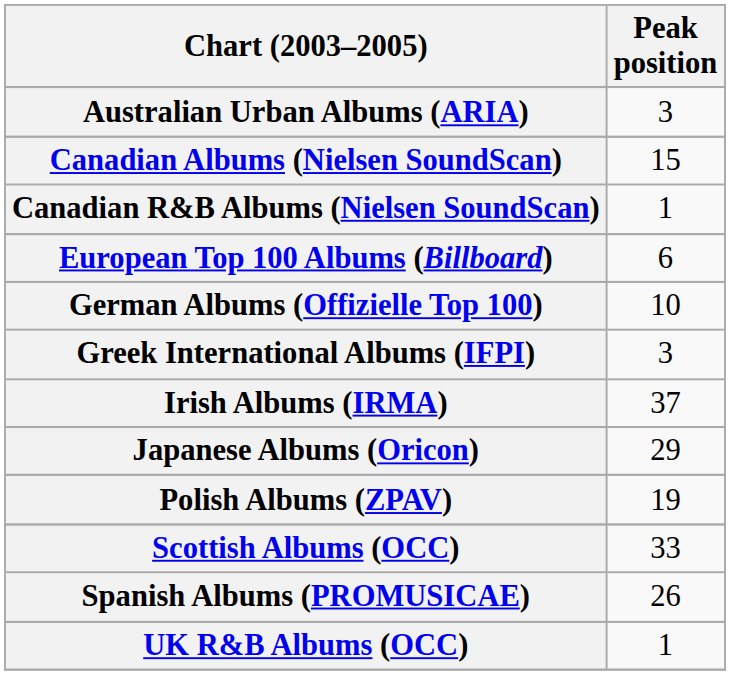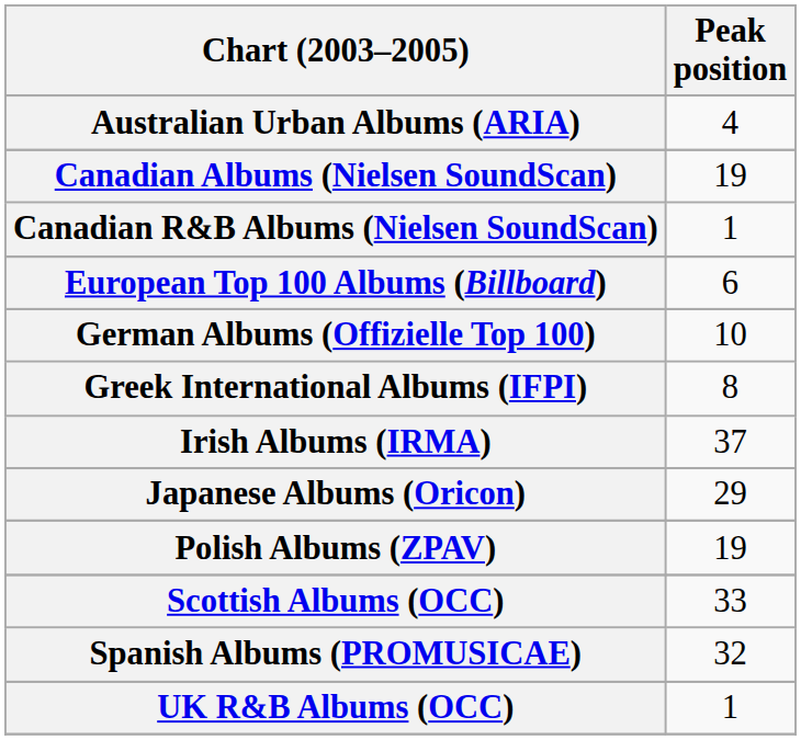 <table class="wikitable sortable plainrowheaders" style="text-align:center">
 <tr>
 <th scope="col">Chart (2003–2005)</th>
 <th scope="col">Peak<br>position</th>
 </tr>
 <tr>
 </tr>
 <tr>
 <th scope="row">Australian Urban Albums (<a href='#'>ARIA</a>)</th>
-<td>3</td>
+<td>4</td>
 </tr>
 <tr>
 </tr>
 <tr>
 </tr>
 <tr>
 </tr>
 <tr>
 <th scope="row"><a href='#'>Canadian Albums</a> (<a href='#'>Nielsen SoundScan</a>)</th>
-<td>15</td>
+<td>19</td>
 </tr>
 <tr>
 <th scope="row">Canadian R&B Albums (<a href='#'>Nielsen SoundScan</a>)</th>
 <td style="text-align:center;">1</td>
 </tr>
 <tr>
 </tr>
 <tr>
 </tr>
 <tr>
 <th scope="row"><a href='#'>European Top 100 Albums</a> (<em><a href='#'>Billboard</a></em>)</th>
 <td>6</td>
 </tr>
 <tr>
 </tr>
 <tr>
 </tr>
 <tr>
 <th scope="row">German Albums (<a href='#'>Offizielle Top 100</a>)</th>
 <td>10</td>
 </tr>
 <tr>
 <th scope="row">Greek International Albums (<a href='#'>IFPI</a>)</th>
-<td>3</td>
+<td>8</td>
 </tr>
 <tr>
 <th scope="row">Irish Albums (<a href='#'>IRMA</a>)</th>
 <td>37</td>
 </tr>
 <tr>
 </tr>
 <tr>
 <th scope="row">Japanese Albums (<a href='#'>Oricon</a>)</th>
 <td>29</td>
 </tr>
 <tr>
 </tr>
 <tr>
 </tr>
 <tr>
 <th scope="row">Polish Albums (<a href='#'>ZPAV</a>)</th>
 <td>19</td>
 </tr>
 <tr>
 </tr>
 <tr>
 <th scope="row"><a href='#'>Scottish Albums</a> (<a href='#'>OCC</a>)</th>
 <td>33</td>
 </tr>
 <tr>
 <th scope="row">Spanish Albums (<a href='#'>PROMUSICAE</a>)</th>
-<td>26</td>
+<td>32</td>
 </tr>
 <tr>
 </tr>
 <tr>
 </tr>
 <tr>
 </tr>
 <tr>
 <th scope="row"><a href='#'>UK R&B Albums</a> (<a href='#'>OCC</a>)</th>
 <td>1</td>
 </tr>
 <tr>
 </tr>
 <tr>
 </tr>
 </table>
